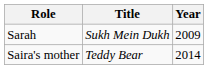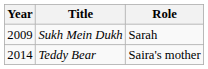 <table class="wikitable sortable plainrowheaders">
 <tr style="text-align:center;">
+<th scope="col">Year</th>
+<th scope="col">Title</th>
 <th scope="col">Role</th>
-<th scope="col">Title</th>
-<th scope="col">Year</th>
 </tr>
 <tr>
+<td>2009</td>
+<td><em>Sukh Mein Dukh</em></td>
 <td>Sarah</td>
-<td><em>Sukh Mein Dukh</em></td>
-<td>2009</td>
 </tr>
 <tr>
+<td>2014</td>
+<td><em>Teddy Bear</em></td>
 <td>Saira's mother</td>
-<td><em>Teddy Bear</em></td>
-<td>2014</td>
 </tr>
 </table>
